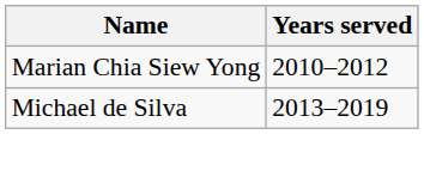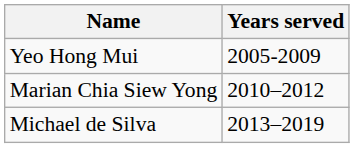 <table class="wikitable">
 <tr>
 <th>Name</th>
 <th>Years served</th>
+</tr>
+<tr>
+<td>Yeo Hong Mui</td>
+<td>2005-2009</td>
 </tr>
 <tr>
 <td>Marian Chia Siew Yong</td>
 <td>2010–2012</td>
 </tr>
 <tr>
 <td>Michael de Silva</td>
 <td>2013–2019</td>
 </tr>
 </table>
